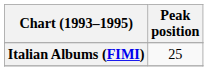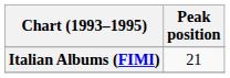 <table class="wikitable sortable plainrowheaders" style="text-align:center">
 <tr>
 <th scope="col">Chart (1993–1995)</th>
 <th scope="col">Peak<br>position</th>
 </tr>
 <tr>
 </tr>
 <tr>
 </tr>
 <tr>
 </tr>
 <tr>
 </tr>
 <tr>
 <th scope="row">Italian Albums (<a href='#'>FIMI</a>)</th>
-<td>25</td>
+<td>21</td>
 </tr>
 <tr>
 </tr>
 <tr>
 </tr>
 <tr>
 </tr>
 <tr>
 </tr>
 <tr>
 </tr>
 <tr>
 </tr>
 </table>
